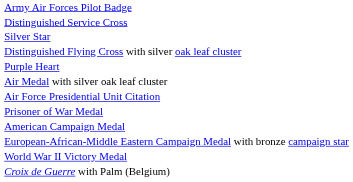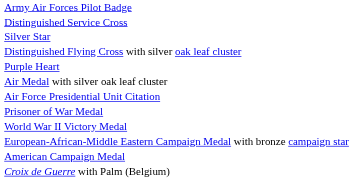 <table>
 <tr>
 <td>  </td>
 <td><a href='#'>Army Air Forces Pilot Badge</a></td>
 </tr>
 <tr>
 <td></td>
 <td><a href='#'>Distinguished Service Cross</a></td>
 </tr>
 <tr>
 <td></td>
 <td><a href='#'>Silver Star</a></td>
 </tr>
 <tr>
 <td></td>
 <td><a href='#'>Distinguished Flying Cross</a> with silver <a href='#'>oak leaf cluster</a></td>
 </tr>
 <tr>
 <td></td>
 <td><a href='#'>Purple Heart</a></td>
 </tr>
 <tr>
 <td></td>
 <td><a href='#'>Air Medal</a> with silver oak leaf cluster</td>
 </tr>
 <tr>
 <td></td>
 <td><a href='#'>Air Force Presidential Unit Citation</a></td>
 </tr>
 <tr>
 <td></td>
 <td><a href='#'>Prisoner of War Medal</a></td>
 </tr>
 <tr>
 <td></td>
-<td><a href='#'>American Campaign Medal</a></td>
+<td><a href='#'>World War II Victory Medal</a></td>
 </tr>
 <tr>
 <td></td>
 <td><a href='#'>European-African-Middle Eastern Campaign Medal</a> with bronze <a href='#'>campaign star</a></td>
 </tr>
 <tr>
 <td></td>
-<td><a href='#'>World War II Victory Medal</a></td>
+<td><a href='#'>American Campaign Medal</a></td>
 </tr>
 <tr>
 <td></td>
 <td><em><a href='#'>Croix de Guerre</a></em> with Palm (Belgium)</td>
 </tr>
 </table>
